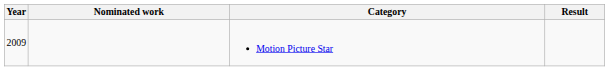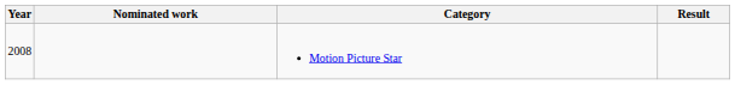 <table class=wikitable>
 <tr>
 <th width=4%>Year</th>
 <th width=33.5%>Nominated work</th>
 <th width=52.5%>Category</th>
 <th width=10%>Result</th>
 </tr>
 <tr>
-<td>2009</td>
+<td>2008</td>
 <td></td>
 <td><br><ul><li><a href='#'>Motion Picture Star</a></li></ul></td>
 <td></td>
 </tr>
 </table>
